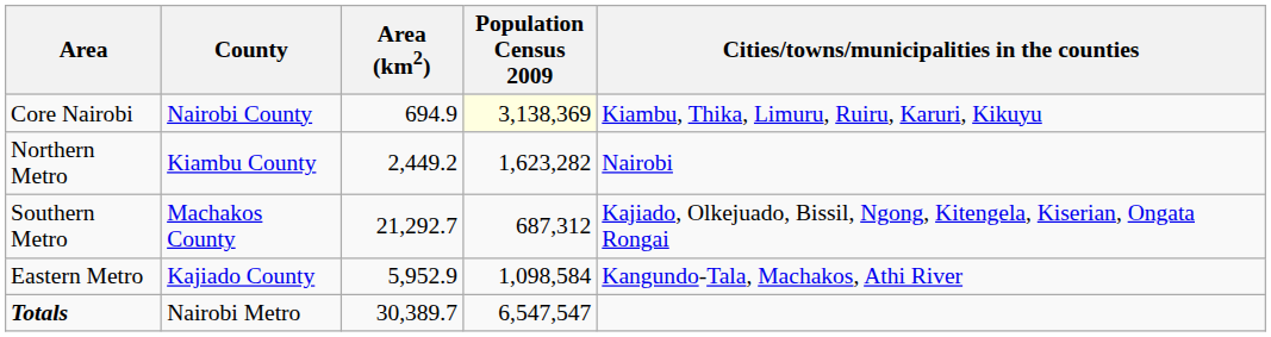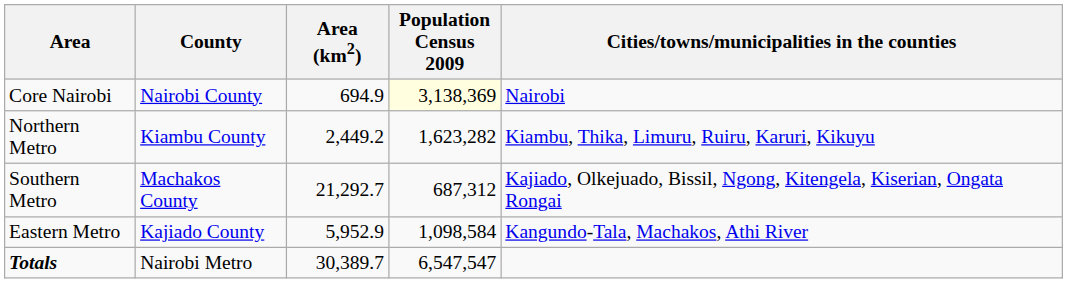 <table class="sortable wikitable">
 <tr>
 <th>Area</th>
 <th>County</th>
 <th>Area (km<sup>2</sup>)</th>
 <th>Population<br>Census 2009</th>
 <th>Cities/towns/municipalities in the counties</th>
 </tr>
 <tr>
 <td>Core Nairobi</td>
 <td><a href='#'>Nairobi County</a></td>
 <td align="right">694.9</td>
 <td align="right" style="background: lightyellow;">3,138,369</td>
-<td><a href='#'>Kiambu</a>, <a href='#'>Thika</a>, <a href='#'>Limuru</a>, <a href='#'>Ruiru</a>, <a href='#'>Karuri</a>, <a href='#'>Kikuyu</a></td>
+<td><a href='#'>Nairobi</a></td>
 </tr>
 <tr>
 <td>Northern Metro</td>
 <td><a href='#'>Kiambu County</a></td>
 <td align="right">2,449.2</td>
 <td align="right">1,623,282</td>
-<td><a href='#'>Nairobi</a></td>
+<td><a href='#'>Kiambu</a>, <a href='#'>Thika</a>, <a href='#'>Limuru</a>, <a href='#'>Ruiru</a>, <a href='#'>Karuri</a>, <a href='#'>Kikuyu</a></td>
 </tr>
 <tr>
 <td>Southern Metro</td>
 <td><a href='#'>Machakos County</a></td>
 <td align="right">21,292.7</td>
 <td align="right">687,312</td>
 <td><a href='#'>Kajiado</a>, Olkejuado, Bissil, <a href='#'>Ngong</a>, <a href='#'>Kitengela</a>, <a href='#'>Kiserian</a>, <a href='#'>Ongata Rongai</a></td>
 </tr>
 <tr>
 <td>Eastern Metro</td>
 <td><a href='#'>Kajiado County</a></td>
 <td align="right">5,952.9</td>
 <td align="right">1,098,584</td>
 <td><a href='#'>Kangundo</a>-<a href='#'>Tala</a>, <a href='#'>Machakos</a>, <a href='#'>Athi River</a></td>
 </tr>
 <tr>
 <td><strong><em>Totals</em></strong></td>
 <td>Nairobi Metro</td>
 <td align="right">30,389.7</td>
 <td align="right">6,547,547</td>
 <td></td>
 </tr>
 </table>
